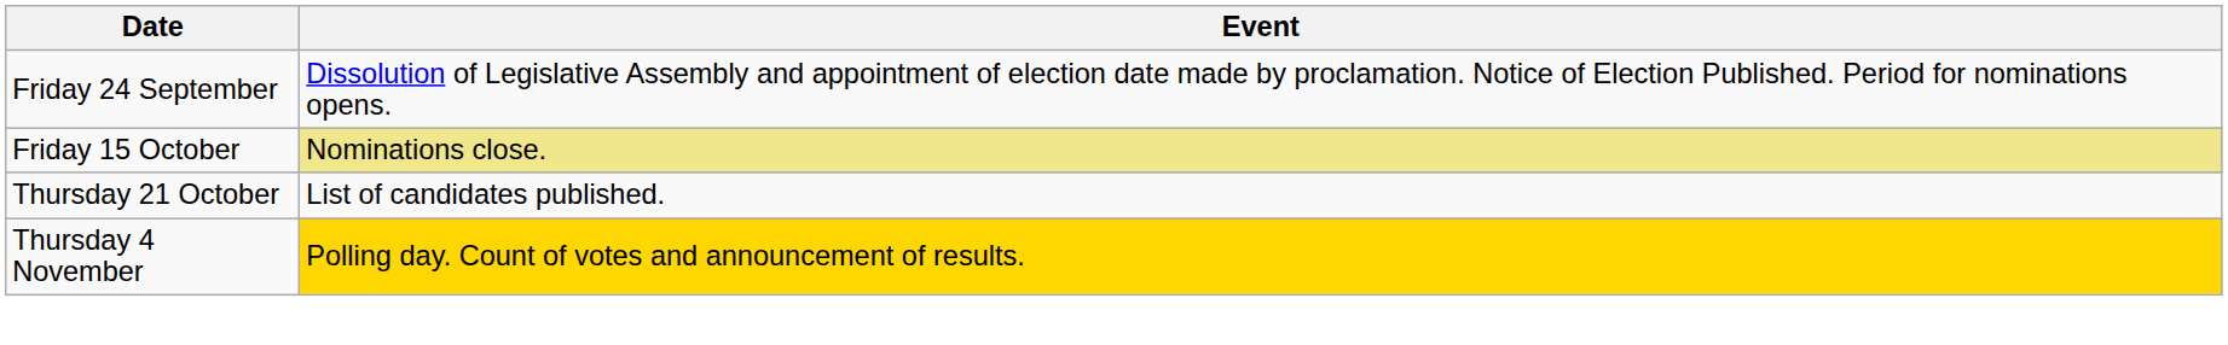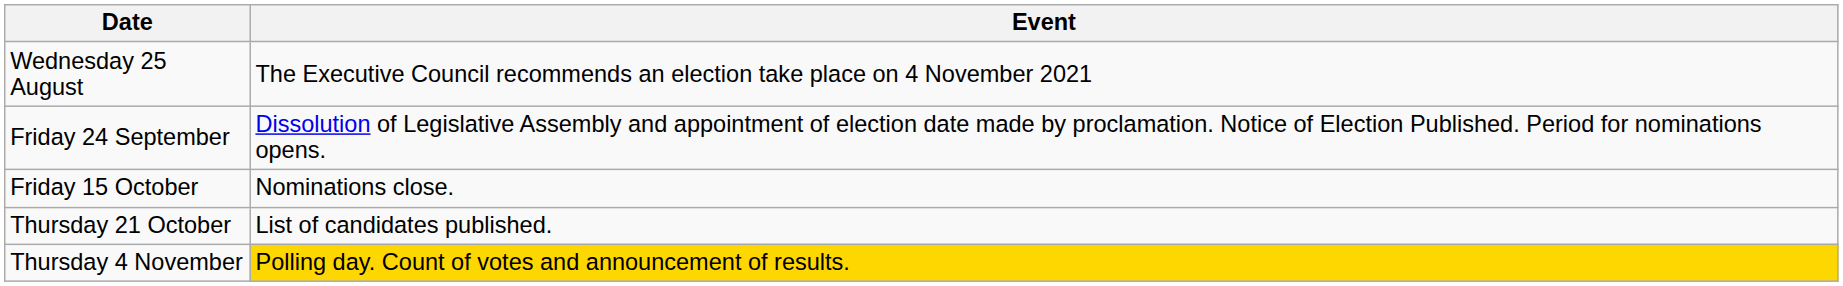 <table class="wikitable">
 <tr>
 <th>Date</th>
 <th>Event</th>
+</tr>
+<tr>
+<td>Wednesday 25 August</td>
+<td>The Executive Council recommends an election take place on 4 November 2021</td>
 </tr>
 <tr>
 <td>Friday 24 September</td>
 <td><a href='#'>Dissolution</a> of Legislative Assembly and appointment of election date made by proclamation. Notice of Election Published. Period for nominations opens.</td>
 </tr>
 <tr>
 <td>Friday 15 October</td>
-<td style="background: khaki;">Nominations close.</td>
+<td>Nominations close.</td>
 </tr>
 <tr>
 <td>Thursday 21 October</td>
 <td>List of candidates published.</td>
 </tr>
 <tr>
 <td>Thursday 4 November</td>
 <td style="background: gold;">Polling day. Count of votes and announcement of results.</td>
 </tr>
 </table>
